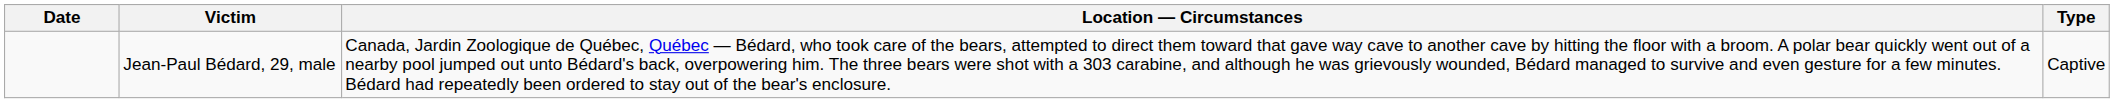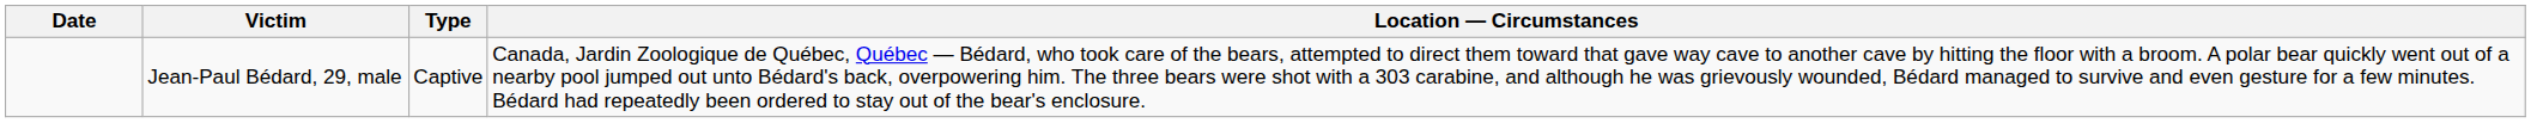 <table class="wikitable sortable">
 <tr>
 <th style="width:100px;">Date</th>
 <th style="width:200px;" class="unsortable">Victim</th>
+<th class="unsortable">Type</th>
 <th class="unsortable">Location — Circumstances</th>
-<th class="unsortable">Type</th>
 </tr>
 <tr>
 <td></td>
 <td>Jean-Paul Bédard, 29, male</td>
+<td>Captive</td>
 <td>Canada, Jardin Zoologique de Québec, <a href='#'>Québec</a> — Bédard, who took care of the bears, attempted to direct them toward that gave way cave to another cave by hitting the floor with a broom. A polar bear quickly went out of a nearby pool jumped out unto Bédard's back, overpowering him. The three bears were shot with a 303 carabine, and although he was grievously wounded, Bédard managed to survive and even gesture for a few minutes. Bédard had repeatedly been ordered to stay out of the bear's enclosure.</td>
-<td>Captive</td>
 </tr>
 </table>
